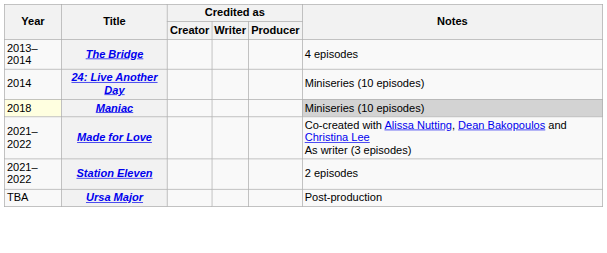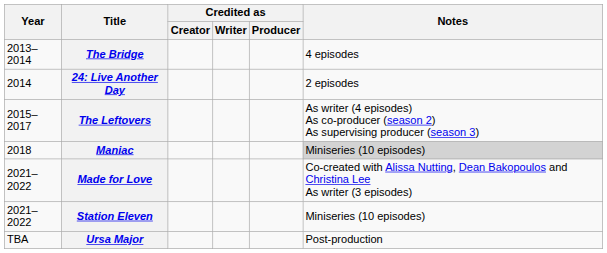 <table class="wikitable plainrowheaders unsortable">
 <tr>
 <th rowspan="2" scope="col">Year</th>
 <th rowspan="2" scope="col">Title</th>
 <th colspan="3" scope="col">Credited as</th>
 <th rowspan="2" scope="col" class="unsortable">Notes</th>
 </tr>
 <tr>
 <th>Creator</th>
 <th>Writer</th>
 <th>Producer</th>
 </tr>
 <tr>
 <td>2013–2014</td>
 <th scope=row><em><a href='#'>The Bridge</a></em></th>
 <td></td>
 <td></td>
 <td></td>
 <td>4 episodes</td>
 </tr>
 <tr>
 <td>2014</td>
 <th scope=row><em><a href='#'>24: Live Another Day</a></em></th>
 <td></td>
 <td></td>
 <td></td>
-<td>Miniseries (10 episodes)</td>
+<td>2 episodes</td>
 </tr>
 <tr>
-<td style="background: lightyellow;">2018</td>
+<td>2015–2017</td>
+<th scope=row><em><a href='#'>The Leftovers</a></em></th>
+<td></td>
+<td></td>
+<td></td>
+<td>As writer (4 episodes)<br>As co-producer (<a href='#'>season 2</a>)<br>As supervising producer (<a href='#'>season 3</a>)</td>
+</tr>
+<tr>
+<td>2018</td>
 <th scope=row><em><a href='#'>Maniac</a></em></th>
 <td></td>
 <td></td>
 <td></td>
 <td style="background: lightgrey;">Miniseries (10 episodes)</td>
 </tr>
 <tr>
 <td>2021–2022</td>
 <th scope=row><em><a href='#'>Made for Love</a></em></th>
 <td></td>
 <td></td>
 <td></td>
 <td>Co-created with <a href='#'>Alissa Nutting</a>, <a href='#'>Dean Bakopoulos</a> and <a href='#'>Christina Lee</a><br>As writer (3 episodes)</td>
 </tr>
 <tr>
 <td>2021–2022</td>
 <th scope=row><em><a href='#'>Station Eleven</a></em></th>
 <td></td>
 <td></td>
 <td></td>
-<td>2 episodes</td>
+<td>Miniseries (10 episodes)</td>
 </tr>
 <tr>
 <td>TBA</td>
 <th scope=row><em><a href='#'>Ursa Major</a></em></th>
 <td></td>
 <td></td>
 <td></td>
 <td>Post-production</td>
 </tr>
 </table>
